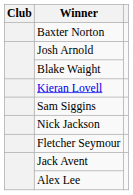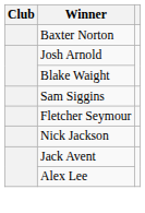 <table class="wikitable plainrowheaders">
 <tr>
 <th>Club</th>
 <th>Winner</th>
 <th></th>
 </tr>
 <tr>
 <th style="text-align:left"></th>
 <td>Baxter Norton</td>
 <td align="center"></td>
 </tr>
 <tr>
 <th rowspan=2; style="text-align:left"></th>
 <td>Josh Arnold</td>
 <td rowspan=2; align="center"></td>
 </tr>
 <tr>
 <td>Blake Waight</td>
 </tr>
 <tr>
 <th style="text-align:left"></th>
-<td><a href='#'>Kieran Lovell</a></td>
-<td align="center"></td>
-</tr>
-<tr>
-<th style="text-align:left"></th>
 <td>Sam Siggins</td>
 <td align="center"></td>
 </tr>
 <tr>
 <th style="text-align:left"></th>
-<td>Nick Jackson</td>
+<td>Fletcher Seymour</td>
 <td align="center"></td>
 </tr>
 <tr>
 <th style="text-align:left"></th>
-<td>Fletcher Seymour</td>
+<td>Nick Jackson</td>
 <td align="center"></td>
 </tr>
 <tr>
 <th rowspan=2; style="text-align:left"></th>
 <td>Jack Avent</td>
 <td rowspan=2; align="center"></td>
 </tr>
 <tr>
 <td>Alex Lee</td>
 </tr>
 </table>
